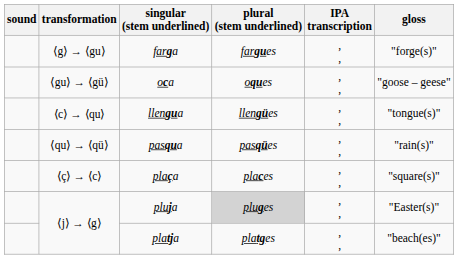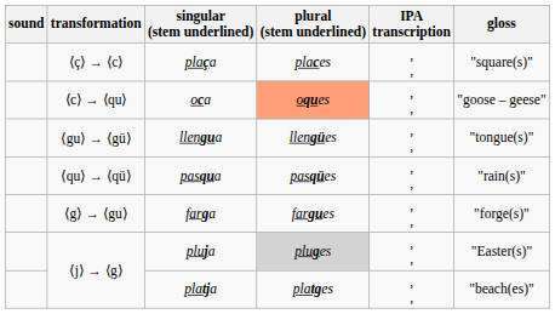 <table class="wikitable" style="text-align: center;">
 <tr>
 <th>sound</th>
 <th>transformation</th>
 <th>singular <br> (stem underlined)</th>
 <th>plural <br> (stem underlined)</th>
 <th>IPA<br>transcription</th>
 <th>gloss</th>
 </tr>
 <tr>
 <td></td>
-<td>⟨g⟩ → ⟨gu⟩</td>
-<td><em><u>far<strong>g</strong></u>a</em></td>
-<td><em><u>far<strong>gu</strong></u>es</em></td>
+<td>⟨ç⟩ → ⟨c⟩</td>
+<td><em><u>pla<strong>ç</strong></u>a</em></td>
+<td><em><u>pla<strong>c</strong></u>es</em></td>
 <td>, <br>, </td>
-<td>"forge(s)"</td>
+<td>"square(s)"</td>
 </tr>
 <tr>
 <td></td>
-<td>⟨gu⟩ → ⟨gü⟩</td>
+<td>⟨c⟩ → ⟨qu⟩</td>
 <td><em><u>o<strong>c</strong></u>a</em></td>
-<td><em><u>o<strong>qu</strong></u>es</em></td>
+<td style="background: lightsalmon;"><em><u>o<strong>qu</strong></u>es</em></td>
 <td>, <br>, </td>
 <td>"goose – geese"</td>
 </tr>
 <tr>
 <td></td>
-<td>⟨c⟩ → ⟨qu⟩</td>
+<td>⟨gu⟩ → ⟨gü⟩</td>
 <td><em><u>llen<strong>gu</strong></u>a</em></td>
 <td><em><u>llen<strong>gü</strong></u>es</em></td>
 <td>, <br>, </td>
 <td>"tongue(s)"</td>
 </tr>
 <tr>
 <td></td>
 <td>⟨qu⟩ → ⟨qü⟩</td>
 <td><em><u>pas<strong>qu</strong></u>a</em></td>
 <td><em><u>pas<strong>qü</strong></u>es</em></td>
 <td>, <br>, </td>
 <td>"rain(s)"</td>
 </tr>
 <tr>
 <td></td>
-<td>⟨ç⟩ → ⟨c⟩</td>
-<td><em><u>pla<strong>ç</strong></u>a</em></td>
-<td><em><u>pla<strong>c</strong></u>es</em></td>
+<td>⟨g⟩ → ⟨gu⟩</td>
+<td><em><u>far<strong>g</strong></u>a</em></td>
+<td><em><u>far<strong>gu</strong></u>es</em></td>
 <td>, <br>, </td>
-<td>"square(s)"</td>
+<td>"forge(s)"</td>
 </tr>
 <tr>
 <td><br></td>
 <td rowspan="2">⟨j⟩ → ⟨g⟩</td>
 <td><em><u>plu<strong>j</strong></u>a</em></td>
 <td style="background: lightgrey;"><em><u>plu<strong>g</strong></u>es</em></td>
 <td>, <br> , </td>
 <td>"Easter(s)"</td>
 </tr>
 <tr>
 <td><br></td>
 <td><em><u>pla<strong>tj</strong></u>a</em></td>
 <td><em><u>pla<strong>tg</strong></u>es</em></td>
 <td>, <br>, </td>
 <td>"beach(es)"</td>
 </tr>
 </table>
